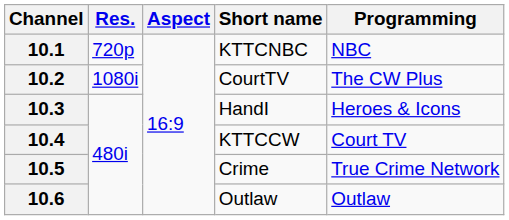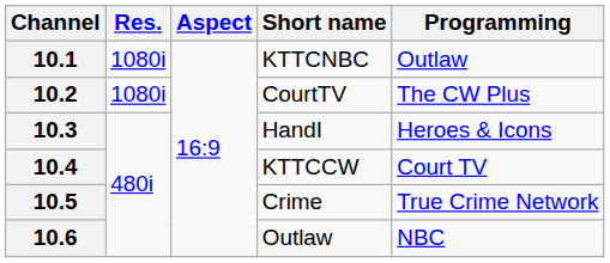 <table class="wikitable">
 <tr>
 <th>Channel</th>
 <th><a href='#'>Res.</a></th>
 <th><a href='#'>Aspect</a></th>
 <th>Short name</th>
 <th>Programming</th>
 </tr>
 <tr>
 <th scope = "row">10.1</th>
-<td><a href='#'>720p</a></td>
+<td><a href='#'>1080i</a></td>
 <td rowspan="6"><a href='#'>16:9</a></td>
 <td>KTTCNBC</td>
-<td><a href='#'>NBC</a></td>
+<td><a href='#'>Outlaw</a></td>
 </tr>
 <tr>
 <th scope = "row">10.2</th>
 <td><a href='#'>1080i</a></td>
 <td>CourtTV</td>
 <td><a href='#'>The CW Plus</a></td>
 </tr>
 <tr>
 <th scope = "row">10.3</th>
 <td rowspan="4"><a href='#'>480i</a></td>
 <td>HandI</td>
 <td><a href='#'>Heroes & Icons</a></td>
 </tr>
 <tr>
 <th scope = "row">10.4</th>
 <td>KTTCCW</td>
 <td><a href='#'>Court TV</a></td>
 </tr>
 <tr>
 <th scope = "row">10.5</th>
 <td>Crime</td>
 <td><a href='#'>True Crime Network</a></td>
 </tr>
 <tr>
 <th scope = "row">10.6</th>
 <td>Outlaw</td>
-<td><a href='#'>Outlaw</a></td>
+<td><a href='#'>NBC</a></td>
 </tr>
 </table>
